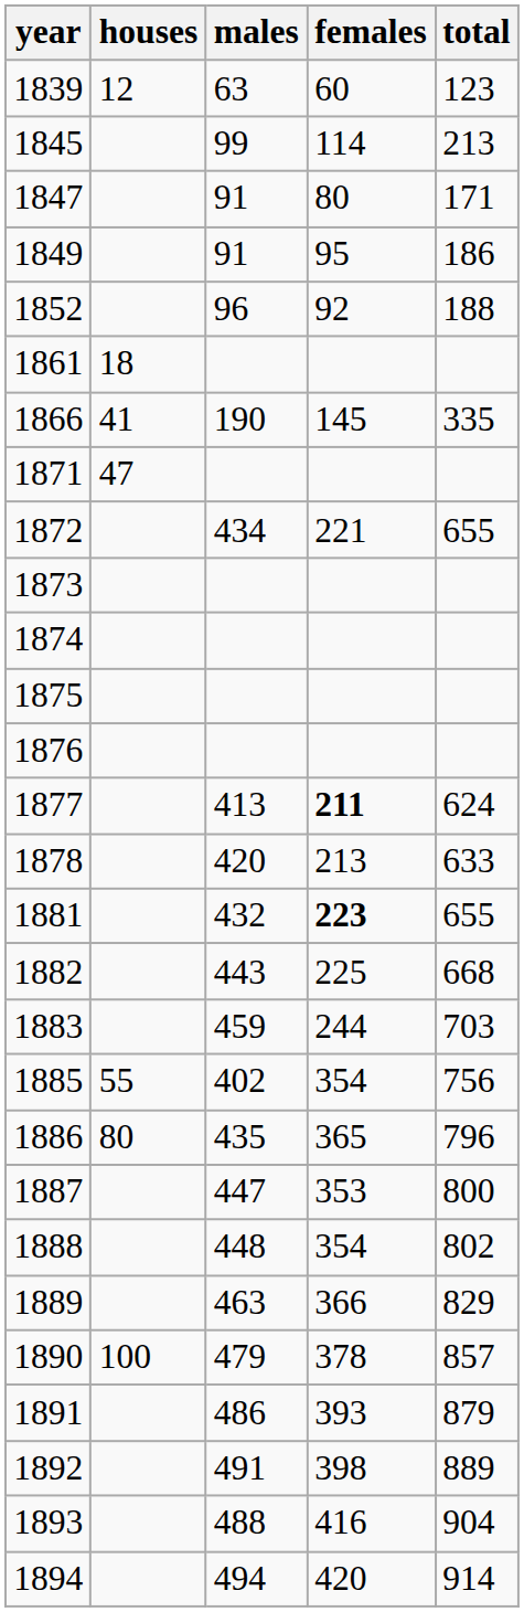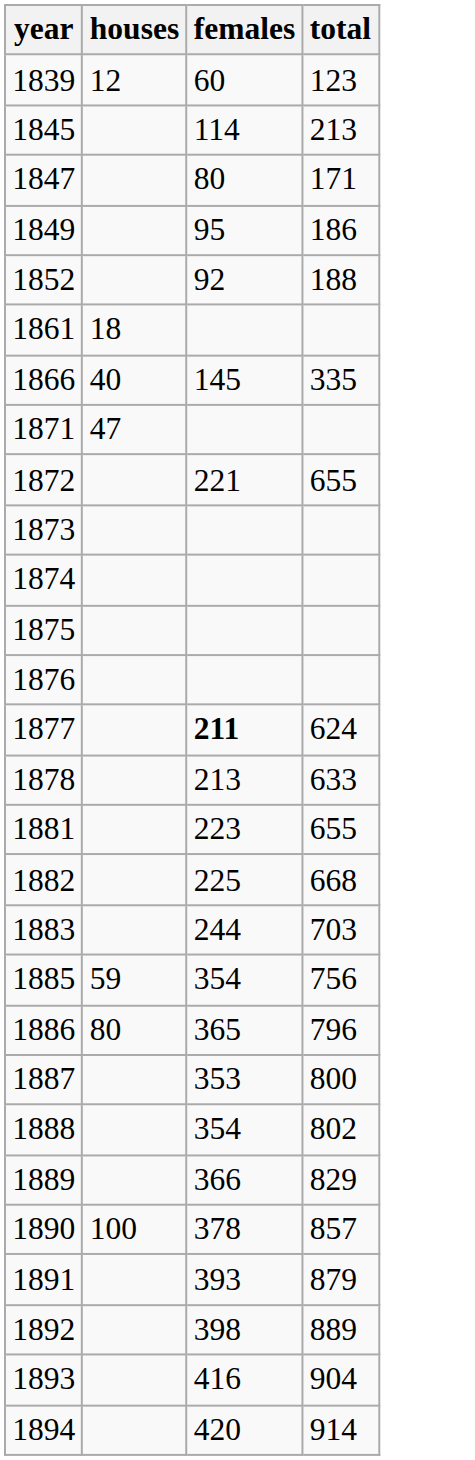 <table class="wikitable">
 <tr>
 <th>year</th>
 <th>houses</th>
-<th>males</th>
 <th>females</th>
 <th>total</th>
 </tr>
 <tr>
 <td>1839</td>
 <td>12</td>
-<td>63</td>
 <td>60</td>
 <td>123</td>
 </tr>
 <tr>
 <td>1845</td>
 <td></td>
-<td>99</td>
 <td>114</td>
 <td>213</td>
 </tr>
 <tr>
 <td>1847</td>
 <td></td>
-<td>91</td>
 <td>80</td>
 <td>171</td>
 </tr>
 <tr>
 <td>1849</td>
 <td></td>
-<td>91</td>
 <td>95</td>
 <td>186</td>
 </tr>
 <tr>
 <td>1852</td>
 <td></td>
-<td>96</td>
 <td>92</td>
 <td>188</td>
 </tr>
 <tr>
 <td>1861</td>
 <td>18</td>
 <td></td>
 <td></td>
-<td></td>
 </tr>
 <tr>
 <td>1866</td>
-<td>41</td>
-<td>190</td>
+<td>40</td>
 <td>145</td>
 <td>335</td>
 </tr>
 <tr>
 <td>1871</td>
 <td>47</td>
 <td></td>
 <td></td>
-<td></td>
 </tr>
 <tr>
 <td>1872</td>
 <td></td>
-<td>434</td>
 <td>221</td>
 <td>655</td>
 </tr>
 <tr>
 <td>1873</td>
-<td></td>
 <td></td>
 <td></td>
 <td></td>
 </tr>
 <tr>
 <td>1874</td>
 <td></td>
 <td></td>
 <td></td>
-<td></td>
 </tr>
 <tr>
 <td>1875</td>
-<td></td>
 <td></td>
 <td></td>
 <td></td>
 </tr>
 <tr>
 <td>1876</td>
 <td></td>
 <td></td>
 <td></td>
-<td></td>
 </tr>
 <tr>
 <td>1877</td>
 <td></td>
-<td>413</td>
 <td><strong>211</strong></td>
 <td>624</td>
 </tr>
 <tr>
 <td>1878</td>
 <td></td>
-<td>420</td>
 <td>213</td>
 <td>633</td>
 </tr>
 <tr>
 <td>1881</td>
 <td></td>
-<td>432</td>
-<td><strong>223</strong></td>
+<td>223</td>
 <td>655</td>
 </tr>
 <tr>
 <td>1882</td>
 <td></td>
-<td>443</td>
 <td>225</td>
 <td>668</td>
 </tr>
 <tr>
 <td>1883</td>
 <td></td>
-<td>459</td>
 <td>244</td>
 <td>703</td>
 </tr>
 <tr>
 <td>1885</td>
-<td>55</td>
-<td>402</td>
+<td>59</td>
 <td>354</td>
 <td>756</td>
 </tr>
 <tr>
 <td>1886</td>
 <td>80</td>
-<td>435</td>
 <td>365</td>
 <td>796</td>
 </tr>
 <tr>
 <td>1887</td>
 <td></td>
-<td>447</td>
 <td>353</td>
 <td>800</td>
 </tr>
 <tr>
 <td>1888</td>
 <td></td>
-<td>448</td>
 <td>354</td>
 <td>802</td>
 </tr>
 <tr>
 <td>1889</td>
 <td></td>
-<td>463</td>
 <td>366</td>
 <td>829</td>
 </tr>
 <tr>
 <td>1890</td>
 <td>100</td>
-<td>479</td>
 <td>378</td>
 <td>857</td>
 </tr>
 <tr>
 <td>1891</td>
 <td></td>
-<td>486</td>
 <td>393</td>
 <td>879</td>
 </tr>
 <tr>
 <td>1892</td>
 <td></td>
-<td>491</td>
 <td>398</td>
 <td>889</td>
 </tr>
 <tr>
 <td>1893</td>
 <td></td>
-<td>488</td>
 <td>416</td>
 <td>904</td>
 </tr>
 <tr>
 <td>1894</td>
 <td></td>
-<td>494</td>
 <td>420</td>
 <td>914</td>
 </tr>
 </table>
